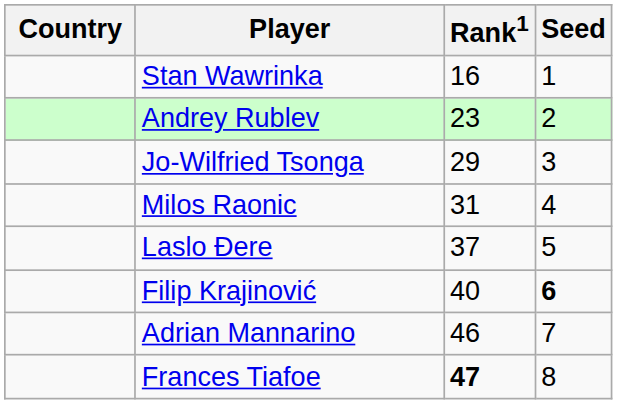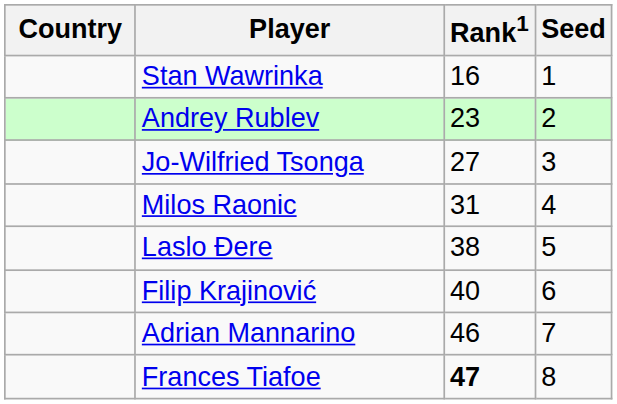 <table class="sortable wikitable">
 <tr>
 <th width="70">Country</th>
 <th width="175">Player</th>
 <th>Rank<sup>1</sup></th>
 <th>Seed</th>
 </tr>
 <tr>
 <td></td>
 <td><a href='#'>Stan Wawrinka</a></td>
 <td>16</td>
 <td>1</td>
 </tr>
 <tr style="background:#cfc;">
 <td></td>
 <td><a href='#'>Andrey Rublev</a></td>
 <td>23</td>
 <td>2</td>
 </tr>
 <tr>
 <td></td>
 <td><a href='#'>Jo-Wilfried Tsonga</a></td>
-<td>29</td>
+<td>27</td>
 <td>3</td>
 </tr>
 <tr>
 <td></td>
 <td><a href='#'>Milos Raonic</a></td>
 <td>31</td>
 <td>4</td>
 </tr>
 <tr>
 <td></td>
 <td><a href='#'>Laslo Đere</a></td>
-<td>37</td>
+<td>38</td>
 <td>5</td>
 </tr>
 <tr>
 <td></td>
 <td><a href='#'>Filip Krajinović</a></td>
 <td>40</td>
-<td><strong>6</strong></td>
+<td>6</td>
 </tr>
 <tr>
 <td></td>
 <td><a href='#'>Adrian Mannarino</a></td>
 <td>46</td>
 <td>7</td>
 </tr>
 <tr>
 <td></td>
 <td><a href='#'>Frances Tiafoe</a></td>
 <td><strong>47</strong></td>
 <td>8</td>
 </tr>
 </table>
